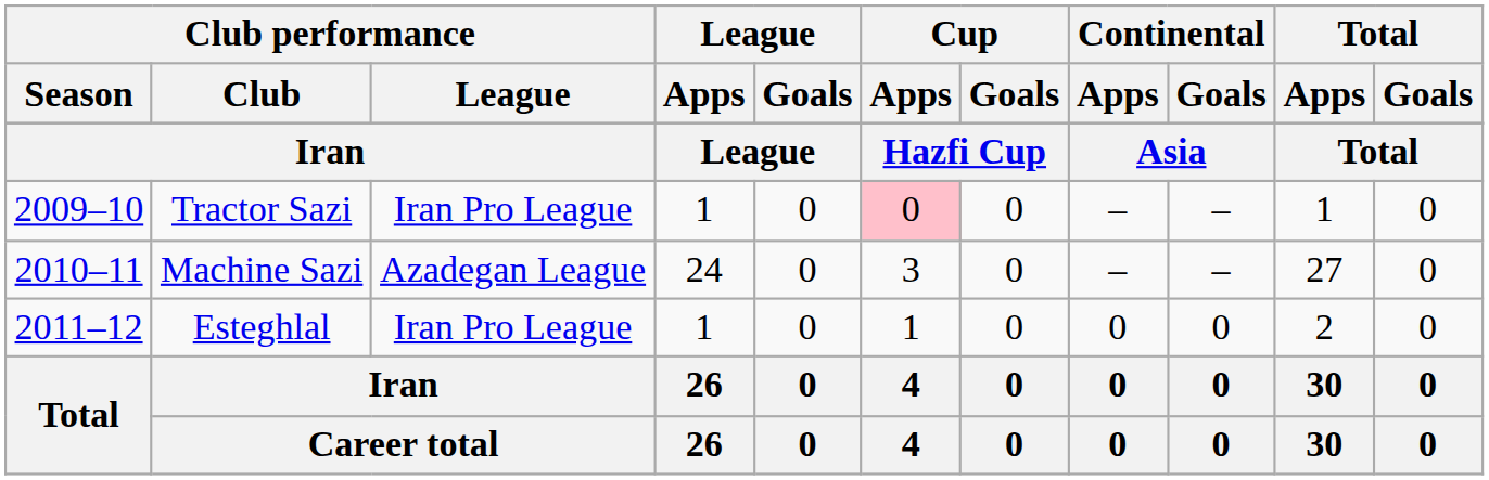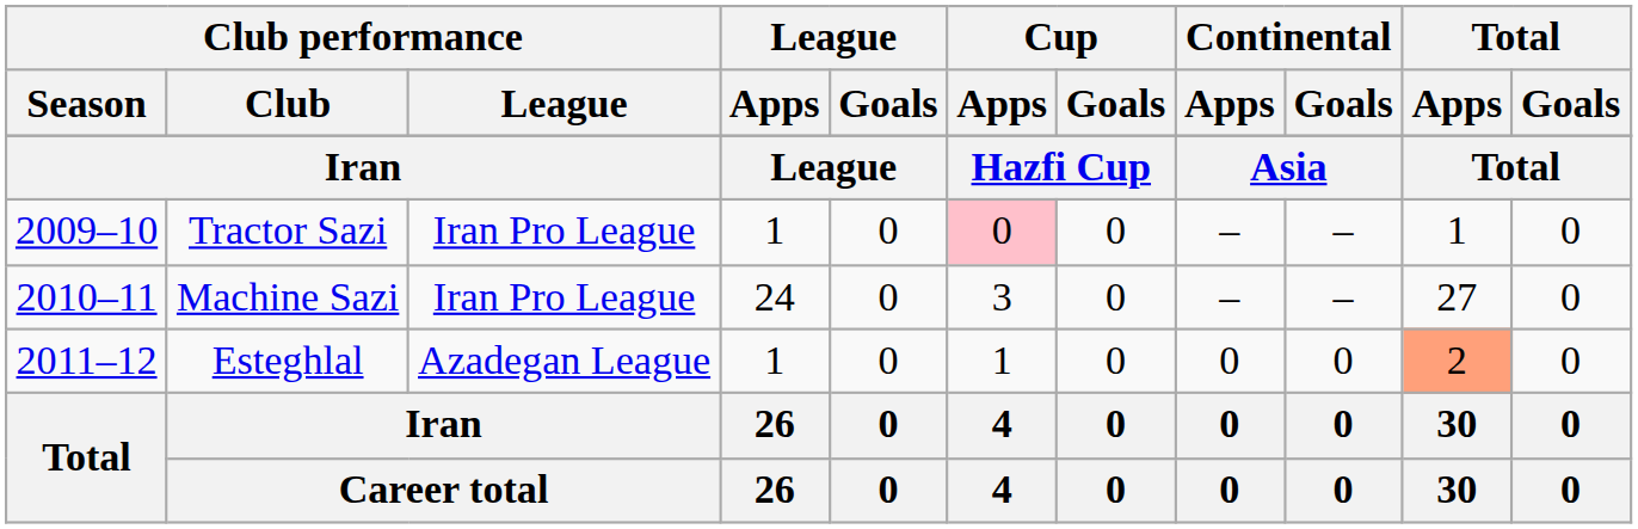 <table class="wikitable" style="text-align:center">
 <tr>
 <th colspan=3>Club performance</th>
 <th colspan=2>League</th>
 <th colspan=2>Cup</th>
 <th colspan=2>Continental</th>
 <th colspan=2>Total</th>
 </tr>
 <tr>
 <th>Season</th>
 <th>Club</th>
 <th>League</th>
 <th>Apps</th>
 <th>Goals</th>
 <th>Apps</th>
 <th>Goals</th>
 <th>Apps</th>
 <th>Goals</th>
 <th>Apps</th>
 <th>Goals</th>
 </tr>
 <tr>
 </tr>
 <tr>
 <th colspan=3>Iran</th>
 <th colspan=2>League</th>
 <th colspan=2><a href='#'>Hazfi Cup</a></th>
 <th colspan=2><a href='#'>Asia</a></th>
 <th colspan=2>Total</th>
 </tr>
 <tr>
 <td><a href='#'>2009–10</a></td>
 <td rowspan="1"><a href='#'>Tractor Sazi</a></td>
 <td rowspan="1"><a href='#'>Iran Pro League</a></td>
 <td>1</td>
 <td>0</td>
 <td style="background: pink;">0</td>
 <td>0</td>
 <td>–</td>
 <td>–</td>
 <td>1</td>
 <td>0</td>
 </tr>
 <tr>
 <td><a href='#'>2010–11</a></td>
 <td rowspan="1"><a href='#'>Machine Sazi</a></td>
-<td rowspan="1"><a href='#'>Azadegan League</a></td>
+<td rowspan="1"><a href='#'>Iran Pro League</a></td>
 <td>24</td>
 <td>0</td>
 <td>3</td>
 <td>0</td>
 <td>–</td>
 <td>–</td>
 <td>27</td>
 <td>0</td>
 </tr>
 <tr>
 <td><a href='#'>2011–12</a></td>
 <td rowspan="1"><a href='#'>Esteghlal</a></td>
-<td rowspan="1"><a href='#'>Iran Pro League</a></td>
+<td rowspan="1"><a href='#'>Azadegan League</a></td>
 <td>1</td>
 <td>0</td>
 <td>1</td>
 <td>0</td>
 <td>0</td>
 <td>0</td>
-<td>2</td>
+<td style="background: lightsalmon;">2</td>
 <td>0</td>
 </tr>
 <tr>
 <th rowspan=2>Total</th>
 <th colspan=2>Iran</th>
 <th>26</th>
 <th>0</th>
 <th>4</th>
 <th>0</th>
 <th>0</th>
 <th>0</th>
 <th>30</th>
 <th>0</th>
 </tr>
 <tr>
 <th colspan=2>Career total</th>
 <th>26</th>
 <th>0</th>
 <th>4</th>
 <th>0</th>
 <th>0</th>
 <th>0</th>
 <th>30</th>
 <th>0</th>
 </tr>
 </table>
